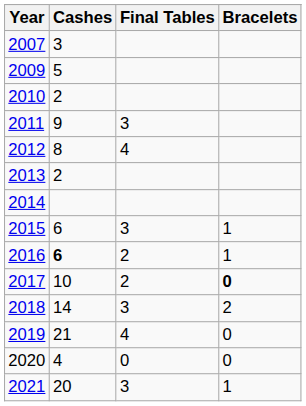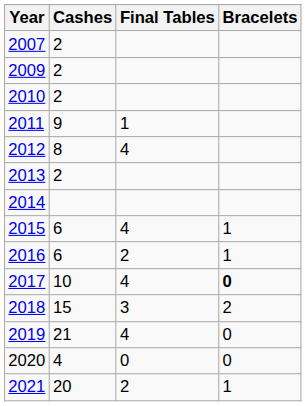 <table class="wikitable">
 <tr>
 </tr>
 <tr>
 <th>Year</th>
 <th>Cashes</th>
 <th>Final Tables</th>
 <th>Bracelets</th>
 </tr>
 <tr>
 <td><a href='#'>2007</a></td>
-<td>3</td>
+<td>2</td>
 <td></td>
 <td></td>
 </tr>
 <tr>
 <td><a href='#'>2009</a></td>
-<td>5</td>
+<td>2</td>
 <td></td>
 <td></td>
 </tr>
 <tr>
 <td><a href='#'>2010</a></td>
 <td>2</td>
 <td></td>
 <td></td>
 </tr>
 <tr>
 <td><a href='#'>2011</a></td>
 <td>9</td>
-<td>3</td>
+<td>1</td>
 <td></td>
 </tr>
 <tr>
 <td><a href='#'>2012</a></td>
 <td>8</td>
 <td>4</td>
 <td></td>
 </tr>
 <tr>
 <td><a href='#'>2013</a></td>
 <td>2</td>
 <td></td>
 <td></td>
 </tr>
 <tr>
 <td><a href='#'>2014</a></td>
 <td></td>
 <td></td>
 <td></td>
 </tr>
 <tr>
 <td><a href='#'>2015</a></td>
 <td>6</td>
-<td>3</td>
+<td>4</td>
 <td>1</td>
 </tr>
 <tr>
 <td><a href='#'>2016</a></td>
-<td><strong>6</strong></td>
+<td>6</td>
 <td>2</td>
 <td>1</td>
 </tr>
 <tr>
 <td><a href='#'>2017</a></td>
 <td>10</td>
-<td>2</td>
+<td>4</td>
 <td><strong>0</strong></td>
 </tr>
 <tr>
 <td><a href='#'>2018</a></td>
-<td>14</td>
+<td>15</td>
 <td>3</td>
 <td>2</td>
 </tr>
 <tr>
 <td><a href='#'>2019</a></td>
 <td>21</td>
 <td>4</td>
 <td>0</td>
 </tr>
 <tr>
 <td>2020</td>
 <td>4</td>
 <td>0</td>
 <td>0</td>
 </tr>
 <tr>
 <td><a href='#'>2021</a></td>
 <td>20</td>
-<td>3</td>
+<td>2</td>
 <td>1</td>
 </tr>
 </table>
